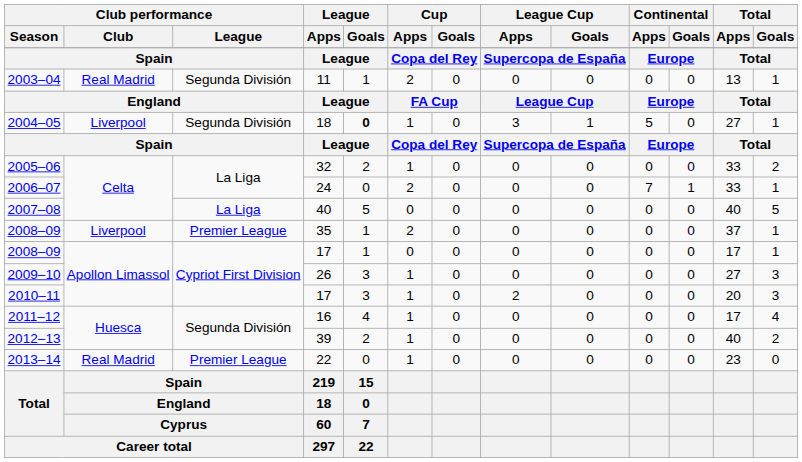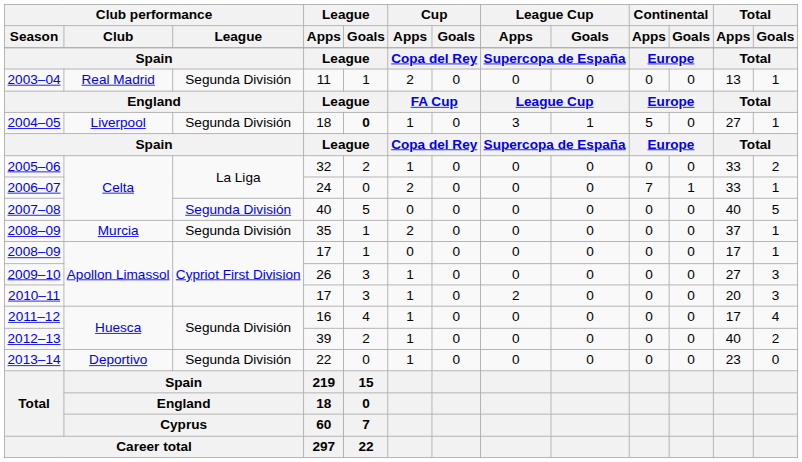 <table class="wikitable" style="text-align:center">
 <tr>
 <th colspan=3>Club performance</th>
 <th colspan=2>League</th>
 <th colspan=2>Cup</th>
 <th colspan=2>League Cup</th>
 <th colspan=2>Continental</th>
 <th colspan=2>Total</th>
 </tr>
 <tr>
 <th>Season</th>
 <th>Club</th>
 <th>League</th>
 <th>Apps</th>
 <th>Goals</th>
 <th>Apps</th>
 <th>Goals</th>
 <th>Apps</th>
 <th>Goals</th>
 <th>Apps</th>
 <th>Goals</th>
 <th>Apps</th>
 <th>Goals</th>
 </tr>
 <tr>
 </tr>
 <tr>
 <th colspan=3>Spain</th>
 <th colspan=2>League</th>
 <th colspan=2><a href='#'>Copa del Rey</a></th>
 <th colspan=2><a href='#'>Supercopa de España</a></th>
 <th colspan=2><a href='#'>Europe</a></th>
 <th colspan=2>Total</th>
 </tr>
 <tr>
 <td><a href='#'>2003–04</a></td>
 <td><a href='#'>Real Madrid</a></td>
 <td>Segunda División</td>
 <td>11</td>
 <td>1</td>
 <td>2</td>
 <td>0</td>
 <td>0</td>
 <td>0</td>
 <td>0</td>
 <td>0</td>
 <td>13</td>
 <td>1</td>
 </tr>
 <tr>
 <th colspan=3>England</th>
 <th colspan=2>League</th>
 <th colspan=2><a href='#'>FA Cup</a></th>
 <th colspan=2><a href='#'>League Cup</a></th>
 <th colspan=2><a href='#'>Europe</a></th>
 <th colspan=2>Total</th>
 </tr>
 <tr>
 <td><a href='#'>2004–05</a></td>
 <td><a href='#'>Liverpool</a></td>
 <td>Segunda División</td>
 <td>18</td>
 <td><strong>0</strong></td>
 <td>1</td>
 <td>0</td>
 <td>3</td>
 <td>1</td>
 <td>5</td>
 <td>0</td>
 <td>27</td>
 <td>1</td>
 </tr>
 <tr>
 <th colspan=3>Spain</th>
 <th colspan=2>League</th>
 <th colspan=2><a href='#'>Copa del Rey</a></th>
 <th colspan=2><a href='#'>Supercopa de España</a></th>
 <th colspan=2><a href='#'>Europe</a></th>
 <th colspan=2>Total</th>
 </tr>
 <tr>
 <td><a href='#'>2005–06</a></td>
 <td rowspan="3"><a href='#'>Celta</a></td>
 <td rowspan="2">La Liga</td>
 <td>32</td>
 <td>2</td>
 <td>1</td>
 <td>0</td>
 <td>0</td>
 <td>0</td>
 <td>0</td>
 <td>0</td>
 <td>33</td>
 <td>2</td>
 </tr>
 <tr>
 <td><a href='#'>2006–07</a></td>
 <td>24</td>
 <td>0</td>
 <td>2</td>
 <td>0</td>
 <td>0</td>
 <td>0</td>
 <td>7</td>
 <td>1</td>
 <td>33</td>
 <td>1</td>
 </tr>
 <tr>
 <td><a href='#'>2007–08</a></td>
-<td><a href='#'>La Liga</a></td>
+<td><a href='#'>Segunda División</a></td>
 <td>40</td>
 <td>5</td>
 <td>0</td>
 <td>0</td>
 <td>0</td>
 <td>0</td>
 <td>0</td>
 <td>0</td>
 <td>40</td>
 <td>5</td>
 </tr>
 <tr>
 <td><a href='#'>2008–09</a></td>
-<td><a href='#'>Liverpool</a></td>
-<td><a href='#'>Premier League</a></td>
+<td><a href='#'>Murcia</a></td>
+<td>Segunda División</td>
 <td>35</td>
 <td>1</td>
 <td>2</td>
 <td>0</td>
 <td>0</td>
 <td>0</td>
 <td>0</td>
 <td>0</td>
 <td>37</td>
 <td>1</td>
 </tr>
 <tr>
 <td><a href='#'>2008–09</a></td>
 <td rowspan="3"><a href='#'>Apollon Limassol</a></td>
 <td rowspan="3"><a href='#'>Cypriot First Division</a></td>
 <td>17</td>
 <td>1</td>
 <td>0</td>
 <td>0</td>
 <td>0</td>
 <td>0</td>
 <td>0</td>
 <td>0</td>
 <td>17</td>
 <td>1</td>
 </tr>
 <tr>
 <td><a href='#'>2009–10</a></td>
 <td>26</td>
 <td>3</td>
 <td>1</td>
 <td>0</td>
 <td>0</td>
 <td>0</td>
 <td>0</td>
 <td>0</td>
 <td>27</td>
 <td>3</td>
 </tr>
 <tr>
 <td><a href='#'>2010–11</a></td>
 <td>17</td>
 <td>3</td>
 <td>1</td>
 <td>0</td>
 <td>2</td>
 <td>0</td>
 <td>0</td>
 <td>0</td>
 <td>20</td>
 <td>3</td>
 </tr>
 <tr>
 <td><a href='#'>2011–12</a></td>
 <td rowspan="2"><a href='#'>Huesca</a></td>
 <td rowspan="2">Segunda División</td>
 <td>16</td>
 <td>4</td>
 <td>1</td>
 <td>0</td>
 <td>0</td>
 <td>0</td>
 <td>0</td>
 <td>0</td>
 <td>17</td>
 <td>4</td>
 </tr>
 <tr>
 <td><a href='#'>2012–13</a></td>
 <td>39</td>
 <td>2</td>
 <td>1</td>
 <td>0</td>
 <td>0</td>
 <td>0</td>
 <td>0</td>
 <td>0</td>
 <td>40</td>
 <td>2</td>
 </tr>
 <tr>
 <td><a href='#'>2013–14</a></td>
-<td><a href='#'>Real Madrid</a></td>
-<td><a href='#'>Premier League</a></td>
+<td><a href='#'>Deportivo</a></td>
+<td>Segunda División</td>
 <td>22</td>
 <td>0</td>
 <td>1</td>
 <td>0</td>
 <td>0</td>
 <td>0</td>
 <td>0</td>
 <td>0</td>
 <td>23</td>
 <td>0</td>
 </tr>
 <tr>
 <th rowspan=3>Total</th>
 <th colspan=2>Spain</th>
 <th>219</th>
 <th>15</th>
 <th></th>
 <th></th>
 <th></th>
 <th></th>
 <th></th>
 <th></th>
 <th></th>
 <th></th>
 </tr>
 <tr>
 <th colspan=2>England</th>
 <th>18</th>
 <th>0</th>
 <th></th>
 <th></th>
 <th></th>
 <th></th>
 <th></th>
 <th></th>
 <th></th>
 <th></th>
 </tr>
 <tr>
 <th colspan=2>Cyprus</th>
 <th>60</th>
 <th>7</th>
 <th></th>
 <th></th>
 <th></th>
 <th></th>
 <th></th>
 <th></th>
 <th></th>
 <th></th>
 </tr>
 <tr>
 <th colspan=3>Career total</th>
 <th>297</th>
 <th>22</th>
 <th></th>
 <th></th>
 <th></th>
 <th></th>
 <th></th>
 <th></th>
 <th></th>
 <th></th>
 </tr>
 </table>
